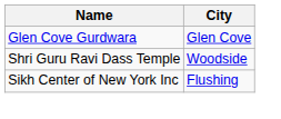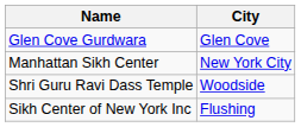 <table class="wikitable sortable">
 <tr>
 <th>Name</th>
 <th>City</th>
 </tr>
 <tr>
 <td><a href='#'>Glen Cove Gurdwara</a></td>
 <td><a href='#'>Glen Cove</a></td>
 </tr>
 <tr>
+<td>Manhattan Sikh Center</td>
+<td><a href='#'>New York City</a></td>
+</tr>
+<tr>
 <td>Shri Guru Ravi Dass Temple</td>
 <td><a href='#'>Woodside</a></td>
 </tr>
 <tr>
 <td>Sikh Center of New York Inc</td>
 <td><a href='#'>Flushing</a></td>
 </tr>
 </table>
